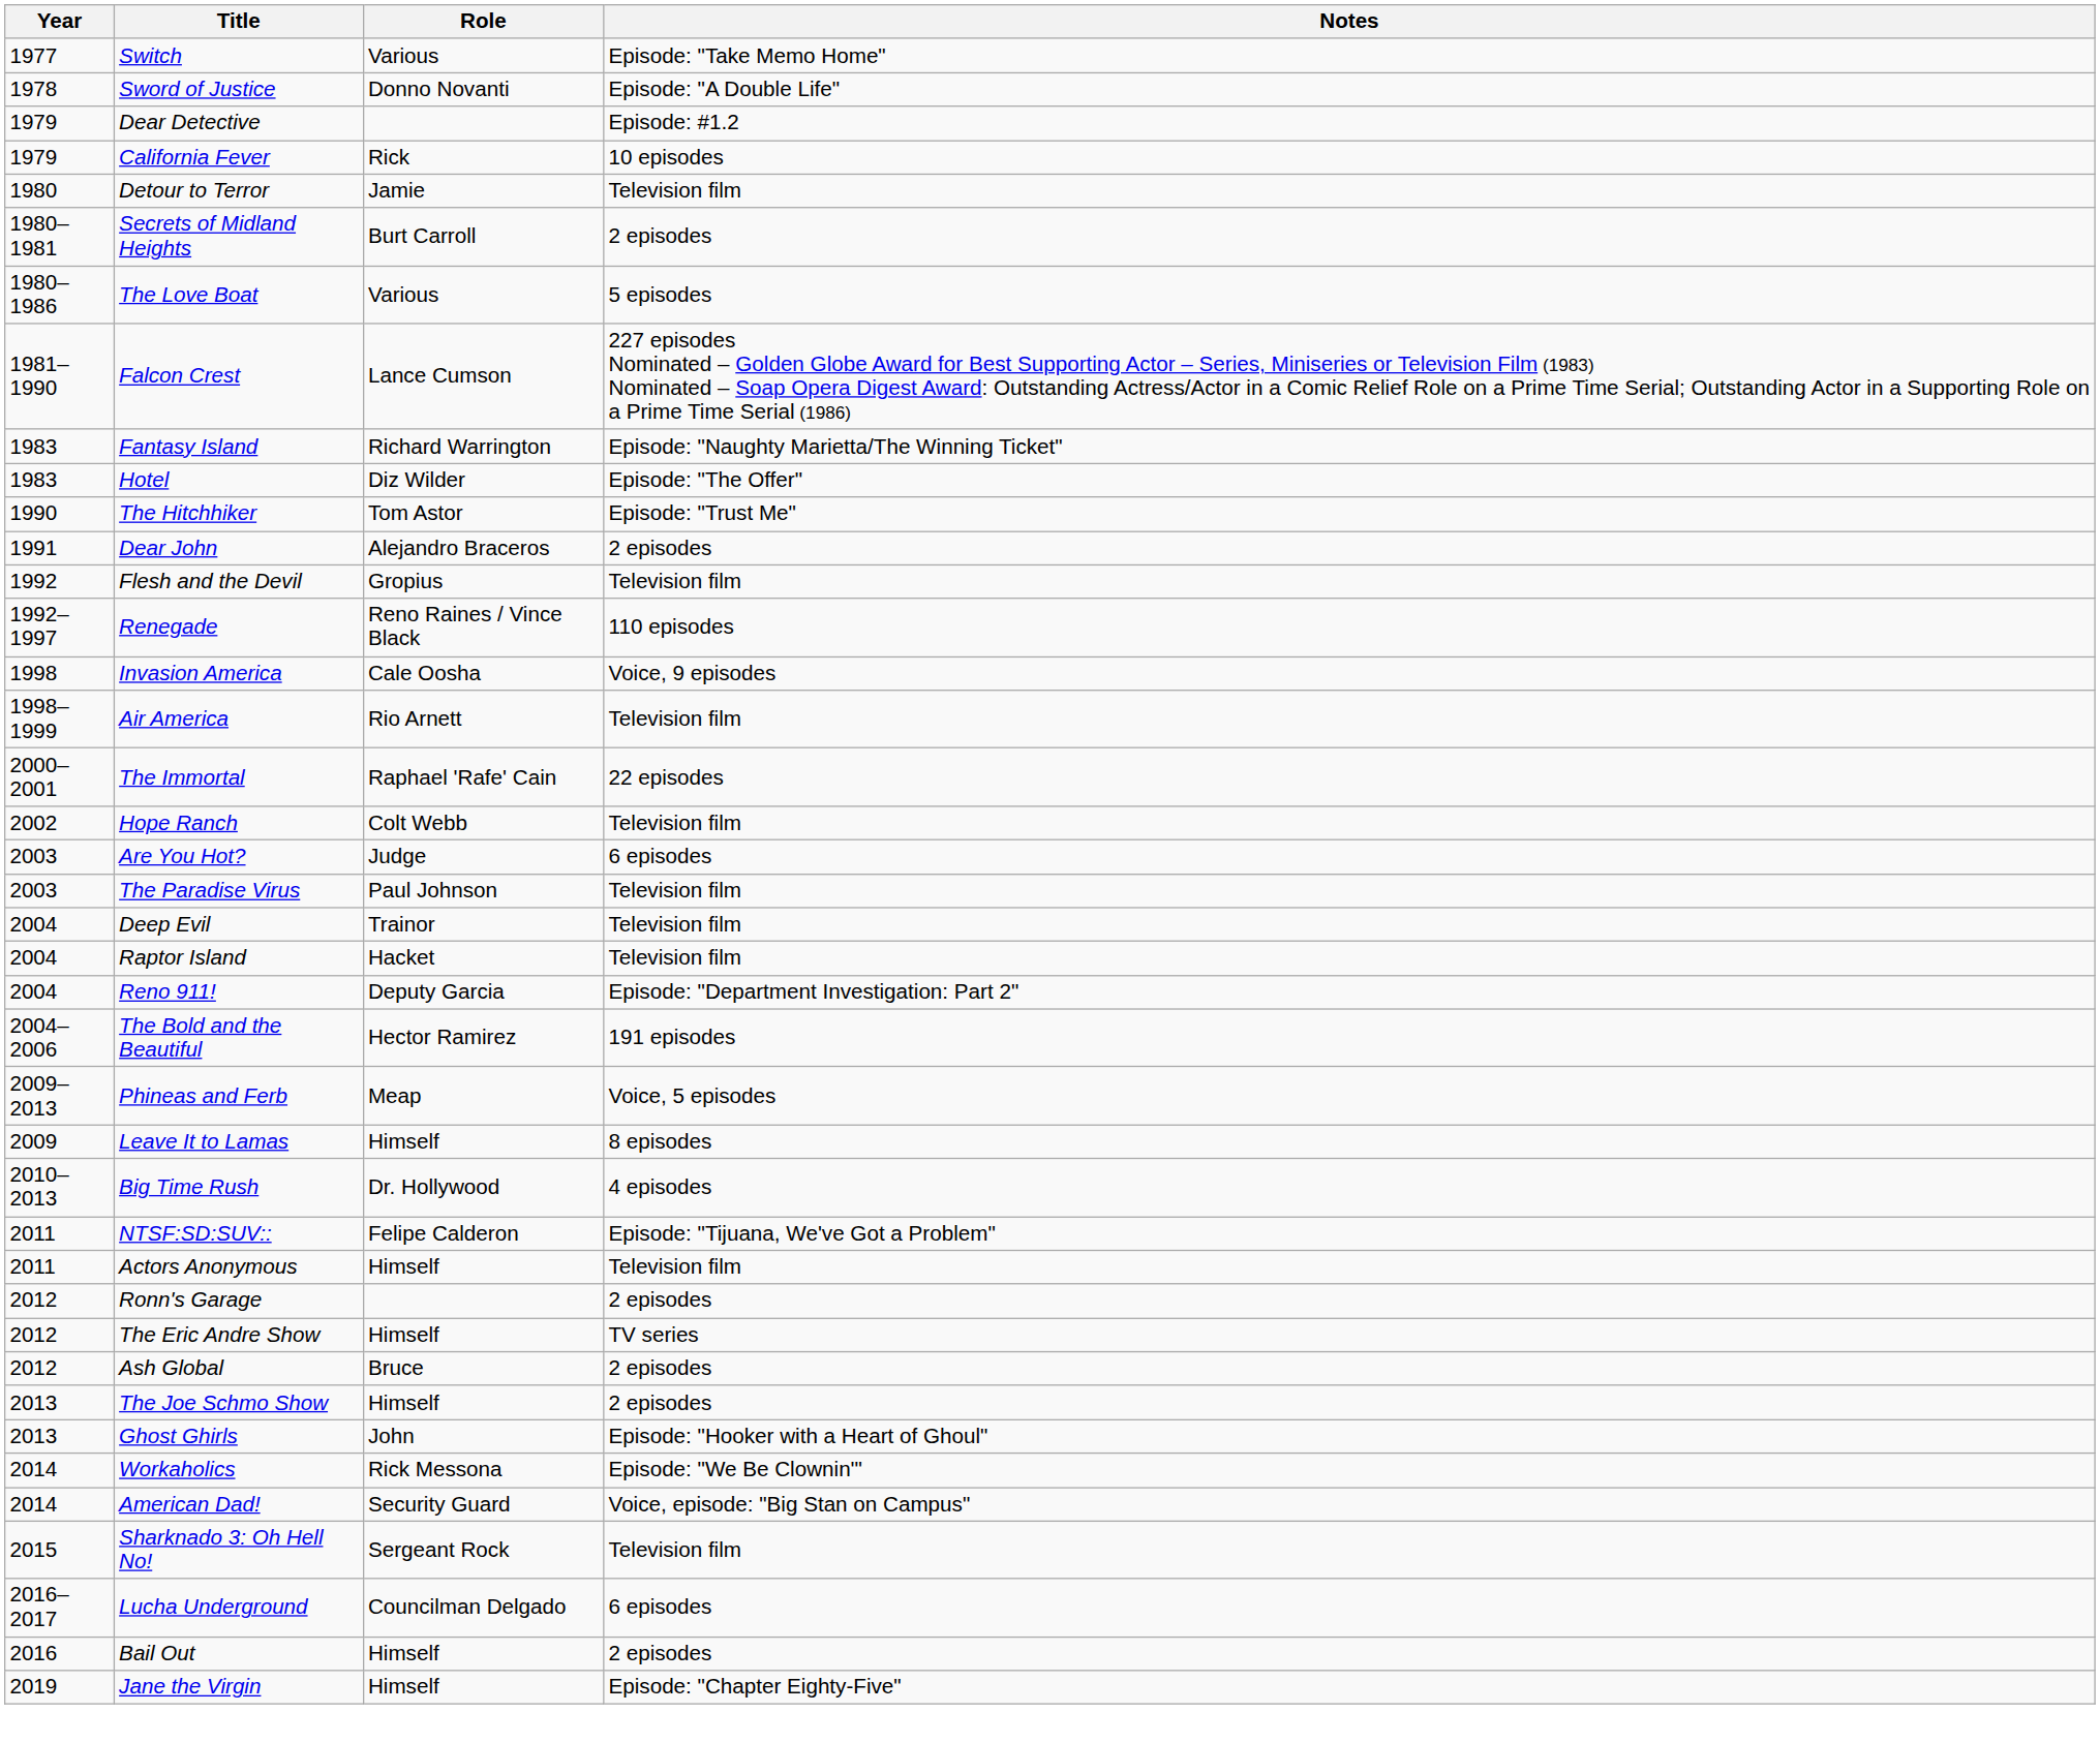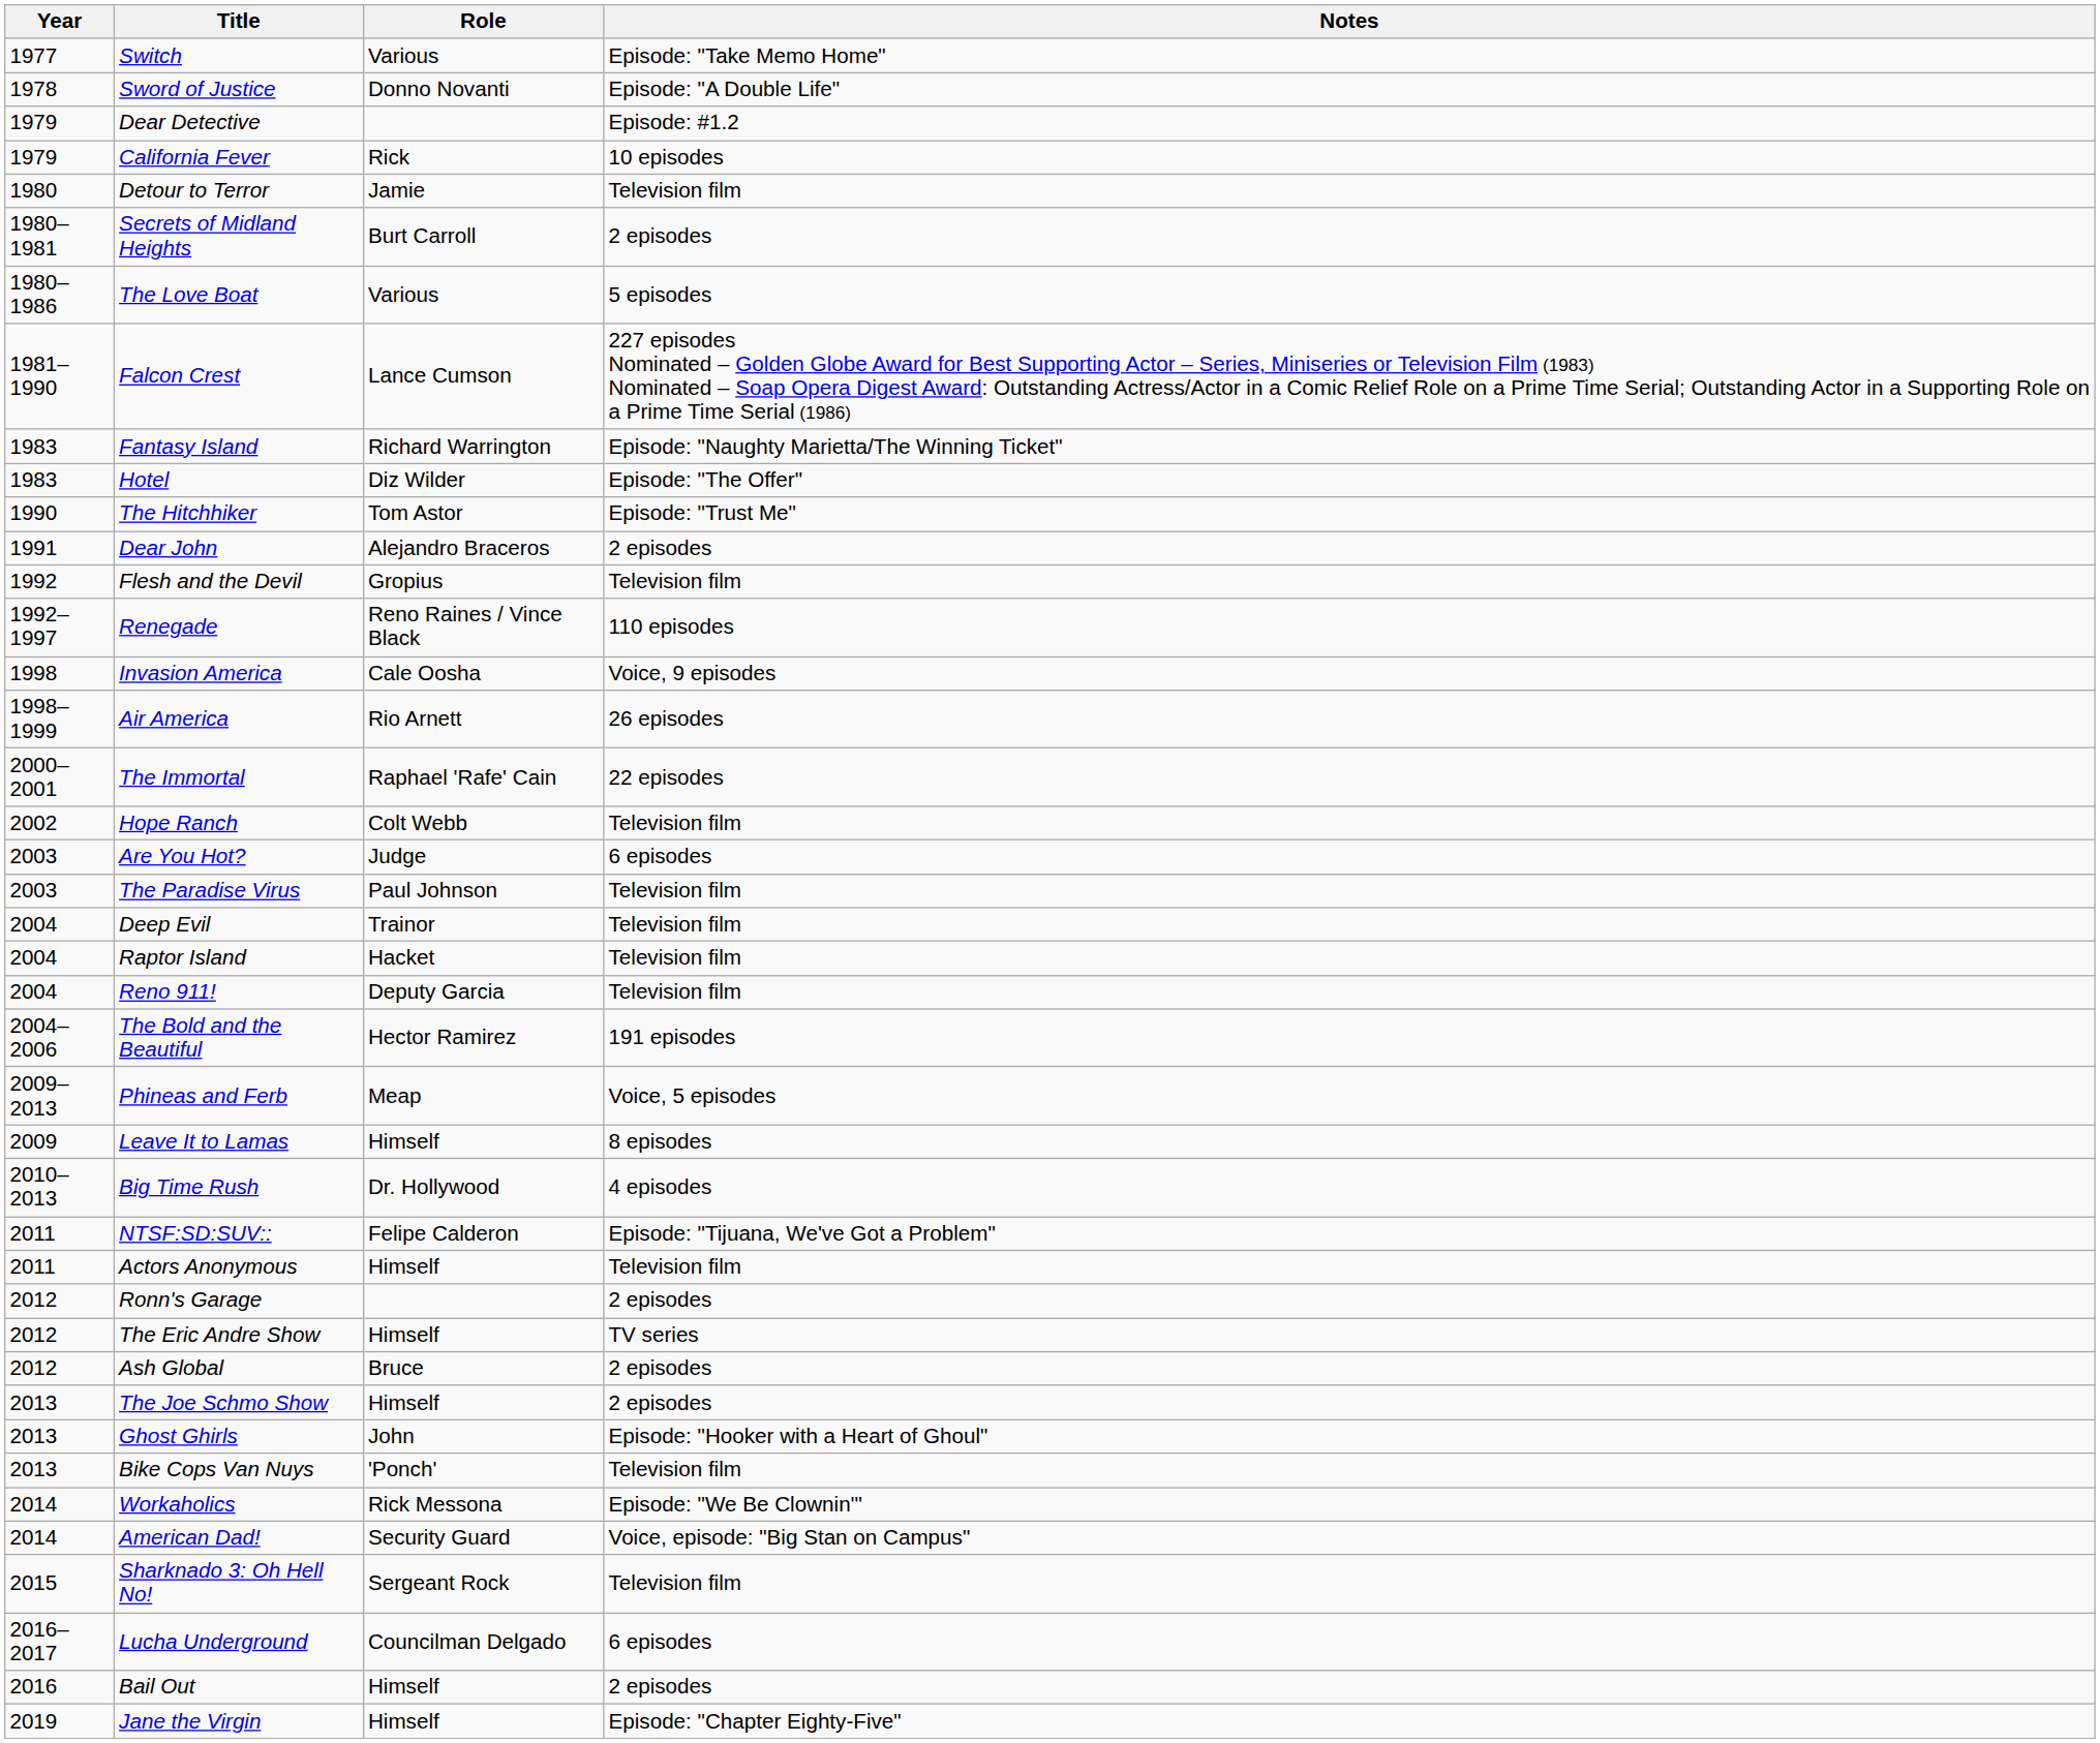 <table class="wikitable sortable">
 <tr>
 <th>Year</th>
 <th>Title</th>
 <th>Role</th>
 <th class="unsortable">Notes</th>
 </tr>
 <tr>
 <td>1977</td>
 <td><em><a href='#'>Switch</a></em></td>
 <td>Various</td>
 <td>Episode: "Take Memo Home"</td>
 </tr>
 <tr>
 <td>1978</td>
 <td><em><a href='#'>Sword of Justice</a></em></td>
 <td>Donno Novanti</td>
 <td>Episode: "A Double Life"</td>
 </tr>
 <tr>
 <td>1979</td>
 <td><em>Dear Detective</em></td>
 <td></td>
 <td>Episode: #1.2</td>
 </tr>
 <tr>
 <td>1979</td>
 <td><em><a href='#'>California Fever</a></em></td>
 <td>Rick</td>
 <td>10 episodes</td>
 </tr>
 <tr>
 <td>1980</td>
 <td><em>Detour to Terror</em></td>
 <td>Jamie</td>
 <td>Television film</td>
 </tr>
 <tr>
 <td>1980–1981</td>
 <td><em><a href='#'>Secrets of Midland Heights</a></em></td>
 <td>Burt Carroll</td>
 <td>2 episodes</td>
 </tr>
 <tr>
 <td>1980–1986</td>
 <td><em><a href='#'>The Love Boat</a></em></td>
 <td>Various</td>
 <td>5 episodes</td>
 </tr>
 <tr>
 <td>1981–1990</td>
 <td><em><a href='#'>Falcon Crest</a></em></td>
 <td>Lance Cumson</td>
 <td>227 episodes<br>Nominated – <a href='#'>Golden Globe Award for Best Supporting Actor – Series, Miniseries or Television Film</a><small> (1983)</small><br>Nominated – <a href='#'>Soap Opera Digest Award</a>: Outstanding Actress/Actor in a Comic Relief Role on a Prime Time Serial; Outstanding Actor in a Supporting Role on a Prime Time Serial<small> (1986)</small></td>
 </tr>
 <tr>
 <td>1983</td>
 <td><em><a href='#'>Fantasy Island</a></em></td>
 <td>Richard Warrington</td>
 <td>Episode: "Naughty Marietta/The Winning Ticket"</td>
 </tr>
 <tr>
 <td>1983</td>
 <td><em><a href='#'>Hotel</a></em></td>
 <td>Diz Wilder</td>
 <td>Episode: "The Offer"</td>
 </tr>
 <tr>
 <td>1990</td>
 <td><em><a href='#'>The Hitchhiker</a></em></td>
 <td>Tom Astor</td>
 <td>Episode: "Trust Me"</td>
 </tr>
 <tr>
 <td>1991</td>
 <td><em><a href='#'>Dear John</a></em></td>
 <td>Alejandro Braceros</td>
 <td>2 episodes</td>
 </tr>
 <tr>
 <td>1992</td>
 <td><em>Flesh and the Devil</em></td>
 <td>Gropius</td>
 <td>Television film</td>
 </tr>
 <tr>
 <td>1992–1997</td>
 <td><em><a href='#'>Renegade</a></em></td>
 <td>Reno Raines / Vince Black</td>
 <td>110 episodes</td>
 </tr>
 <tr>
 <td>1998</td>
 <td><em><a href='#'>Invasion America</a></em></td>
 <td>Cale Oosha</td>
 <td>Voice, 9 episodes</td>
 </tr>
 <tr>
 <td>1998–1999</td>
 <td><em><a href='#'>Air America</a></em></td>
 <td>Rio Arnett</td>
-<td>Television film</td>
+<td>26 episodes</td>
 </tr>
 <tr>
 <td>2000–2001</td>
 <td><em><a href='#'>The Immortal</a></em></td>
 <td>Raphael 'Rafe' Cain</td>
 <td>22 episodes</td>
 </tr>
 <tr>
 <td>2002</td>
 <td><em><a href='#'>Hope Ranch</a></em></td>
 <td>Colt Webb</td>
 <td>Television film</td>
 </tr>
 <tr>
 <td>2003</td>
 <td><em><a href='#'>Are You Hot?</a></em></td>
 <td>Judge</td>
 <td>6 episodes</td>
 </tr>
 <tr>
 <td>2003</td>
 <td><em><a href='#'>The Paradise Virus</a></em></td>
 <td>Paul Johnson</td>
 <td>Television film</td>
 </tr>
 <tr>
 <td>2004</td>
 <td><em>Deep Evil</em></td>
 <td>Trainor</td>
 <td>Television film</td>
 </tr>
 <tr>
 <td>2004</td>
 <td><em>Raptor Island</em></td>
 <td>Hacket</td>
 <td>Television film</td>
 </tr>
 <tr>
 <td>2004</td>
 <td><em><a href='#'>Reno 911!</a></em></td>
 <td>Deputy Garcia</td>
-<td>Episode: "Department Investigation: Part 2"</td>
+<td>Television film</td>
 </tr>
 <tr>
 <td>2004–2006</td>
 <td><em><a href='#'>The Bold and the Beautiful</a></em></td>
 <td>Hector Ramirez</td>
 <td>191 episodes</td>
 </tr>
 <tr>
 <td>2009–2013</td>
 <td><em><a href='#'>Phineas and Ferb</a></em></td>
 <td>Meap</td>
 <td>Voice, 5 episodes</td>
 </tr>
 <tr>
 <td>2009</td>
 <td><em><a href='#'>Leave It to Lamas</a></em></td>
 <td>Himself</td>
 <td>8 episodes</td>
 </tr>
 <tr>
 <td>2010–2013</td>
 <td><em><a href='#'>Big Time Rush</a></em></td>
 <td>Dr. Hollywood</td>
 <td>4 episodes</td>
 </tr>
 <tr>
 <td>2011</td>
 <td><em><a href='#'>NTSF:SD:SUV::</a></em></td>
 <td>Felipe Calderon</td>
 <td>Episode: "Tijuana, We've Got a Problem"</td>
 </tr>
 <tr>
 <td>2011</td>
 <td><em>Actors Anonymous</em></td>
 <td>Himself</td>
 <td>Television film</td>
 </tr>
 <tr>
 <td>2012</td>
 <td><em>Ronn's Garage</em></td>
 <td></td>
 <td>2 episodes</td>
 </tr>
 <tr>
 <td>2012</td>
 <td><em>The Eric Andre Show</em></td>
 <td>Himself</td>
 <td>TV series</td>
 </tr>
 <tr>
 <td>2012</td>
 <td><em>Ash Global</em></td>
 <td>Bruce</td>
 <td>2 episodes</td>
 </tr>
 <tr>
 <td>2013</td>
 <td><em><a href='#'>The Joe Schmo Show</a></em></td>
 <td>Himself</td>
 <td>2 episodes</td>
 </tr>
 <tr>
 <td>2013</td>
 <td><em><a href='#'>Ghost Ghirls</a></em></td>
 <td>John</td>
 <td>Episode: "Hooker with a Heart of Ghoul"</td>
 </tr>
 <tr>
+<td>2013</td>
+<td><em>Bike Cops Van Nuys</em></td>
+<td>'Ponch'</td>
+<td>Television film</td>
+</tr>
+<tr>
 <td>2014</td>
 <td><em><a href='#'>Workaholics</a></em></td>
 <td>Rick Messona</td>
 <td>Episode: "We Be Clownin'"</td>
 </tr>
 <tr>
 <td>2014</td>
 <td><em><a href='#'>American Dad!</a></em></td>
 <td>Security Guard</td>
 <td>Voice, episode: "Big Stan on Campus"</td>
 </tr>
 <tr>
 <td>2015</td>
 <td><em><a href='#'>Sharknado 3: Oh Hell No!</a></em></td>
 <td>Sergeant Rock</td>
 <td>Television film</td>
 </tr>
 <tr>
 <td>2016–2017</td>
 <td><em><a href='#'>Lucha Underground</a></em></td>
 <td>Councilman Delgado</td>
 <td>6 episodes</td>
 </tr>
 <tr>
 <td>2016</td>
 <td><em>Bail Out</em></td>
 <td>Himself</td>
 <td>2 episodes</td>
 </tr>
 <tr>
 <td>2019</td>
 <td><em><a href='#'>Jane the Virgin</a></em></td>
 <td>Himself</td>
 <td>Episode: "Chapter Eighty-Five"</td>
 </tr>
 </table>
